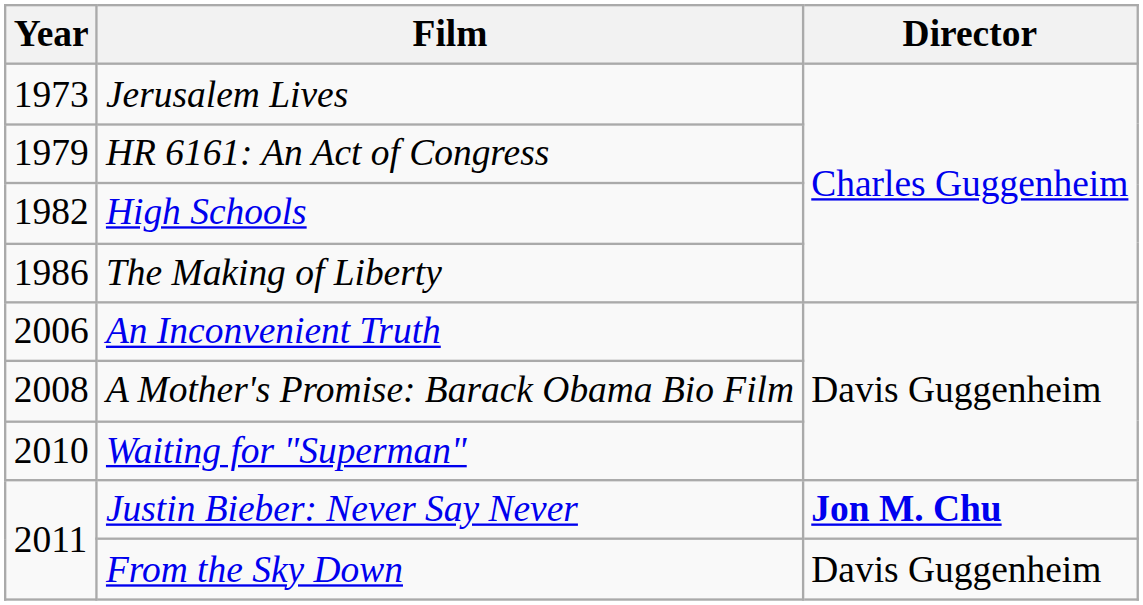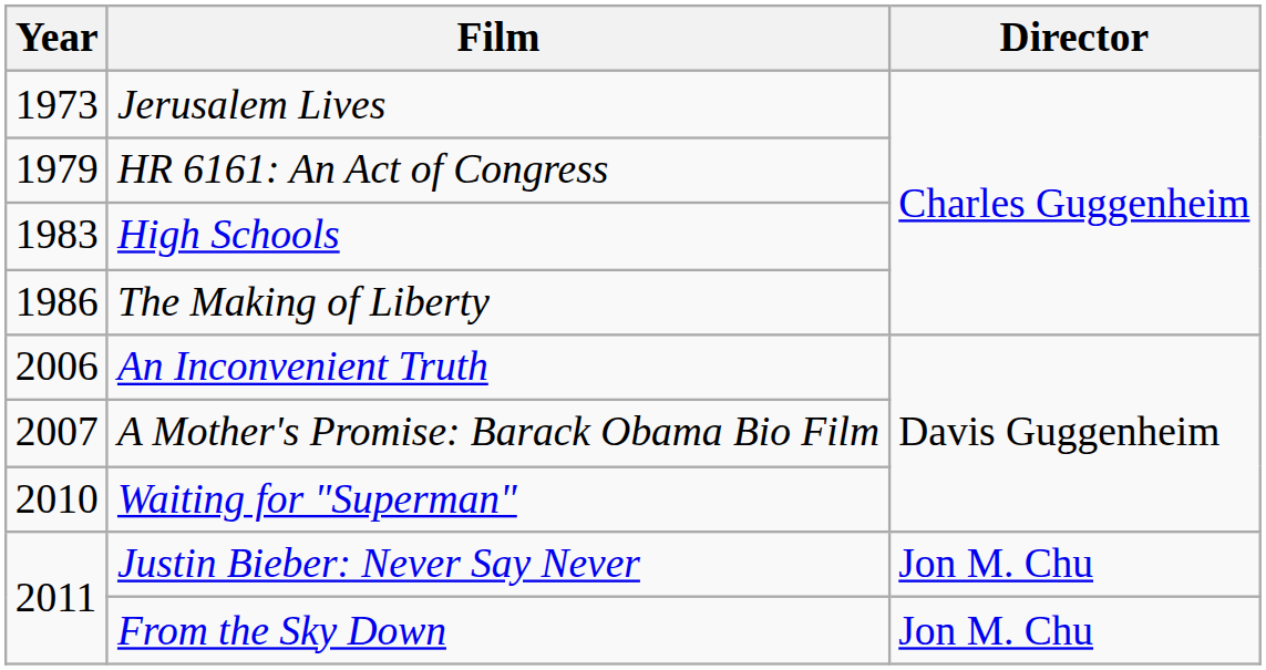 <table class="wikitable">
 <tr>
 <th>Year</th>
 <th>Film</th>
 <th>Director</th>
 </tr>
 <tr>
 <td>1973</td>
 <td><em>Jerusalem Lives</em></td>
 <td rowspan=4><a href='#'>Charles Guggenheim</a></td>
 </tr>
 <tr>
 <td>1979</td>
 <td><em>HR 6161: An Act of Congress</em></td>
 </tr>
 <tr>
-<td>1982</td>
+<td>1983</td>
 <td><em><a href='#'>High Schools</a></em></td>
 </tr>
 <tr>
 <td>1986</td>
 <td><em>The Making of Liberty</em></td>
 </tr>
 <tr>
 <td>2006</td>
 <td><em><a href='#'>An Inconvenient Truth</a></em></td>
 <td rowspan=3>Davis Guggenheim</td>
 </tr>
 <tr>
-<td>2008</td>
+<td>2007</td>
 <td><em>A Mother's Promise: Barack Obama Bio Film</em></td>
 </tr>
 <tr>
 <td>2010</td>
 <td><em><a href='#'>Waiting for "Superman"</a></em></td>
 </tr>
 <tr>
 <td rowspan=2>2011</td>
 <td><em><a href='#'>Justin Bieber: Never Say Never</a></em></td>
-<td><strong><a href='#'>Jon M. Chu</a></strong></td>
+<td><a href='#'>Jon M. Chu</a></td>
 </tr>
 <tr>
 <td><em><a href='#'>From the Sky Down</a></em></td>
-<td>Davis Guggenheim</td>
+<td><a href='#'>Jon M. Chu</a></td>
 </tr>
 </table>
